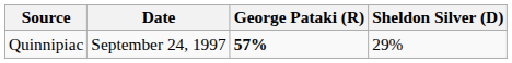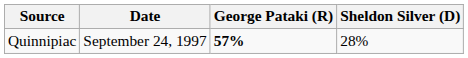 <table class="wikitable">
 <tr>
 <th>Source</th>
 <th>Date</th>
 <th>George Pataki (R)</th>
 <th>Sheldon Silver (D)</th>
 </tr>
 <tr>
 <td>Quinnipiac</td>
 <td>September 24, 1997</td>
 <td><strong>57%</strong></td>
-<td>29%</td>
+<td>28%</td>
 </tr>
 </table>
